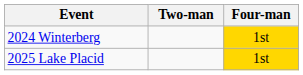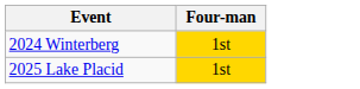 <table class="wikitable" style="text-align:center">
 <tr>
 <th style="width:160px">Event</th>
-<th style="width:80px">Two-man</th>
 <th style="width:80px">Four-man</th>
 </tr>
 <tr>
 <td style="text-align:left"> <a href='#'>2024 Winterberg</a></td>
-<td></td>
 <td style="background:gold">1st</td>
 </tr>
 <tr>
 <td style="text-align:left"> <a href='#'>2025 Lake Placid</a></td>
-<td></td>
 <td style="background:gold">1st</td>
 </tr>
 </table>
